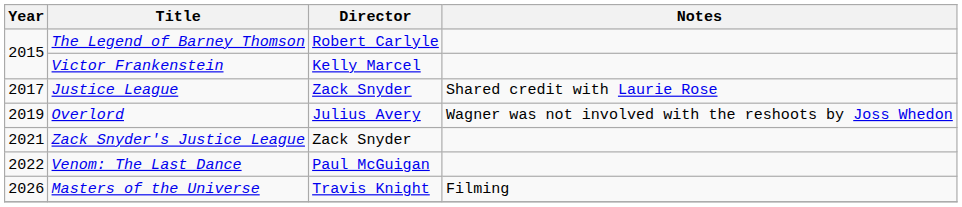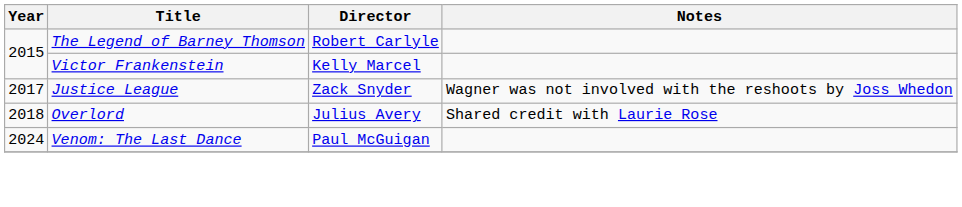 <table class="wikitable">
 <tr>
 <th>Year</th>
 <th>Title</th>
 <th>Director</th>
 <th>Notes</th>
 </tr>
 <tr>
 <td rowspan=2>2015</td>
 <td><em><a href='#'>The Legend of Barney Thomson</a></em></td>
 <td><a href='#'>Robert Carlyle</a></td>
 <td></td>
 </tr>
 <tr>
 <td><em><a href='#'>Victor Frankenstein</a></em></td>
 <td><a href='#'>Kelly Marcel</a></td>
 <td></td>
 </tr>
 <tr>
 <td>2017</td>
 <td><em><a href='#'>Justice League</a></em></td>
 <td><a href='#'>Zack Snyder</a></td>
+<td>Wagner was not involved with the reshoots by <a href='#'>Joss Whedon</a></td>
+</tr>
+<tr>
+<td>2018</td>
+<td><em><a href='#'>Overlord</a></em></td>
+<td><a href='#'>Julius Avery</a></td>
 <td>Shared credit with <a href='#'>Laurie Rose</a></td>
 </tr>
 <tr>
-<td>2019</td>
-<td><em><a href='#'>Overlord</a></em></td>
-<td><a href='#'>Julius Avery</a></td>
-<td>Wagner was not involved with the reshoots by <a href='#'>Joss Whedon</a></td>
-</tr>
-<tr>
-<td>2021</td>
-<td><em><a href='#'>Zack Snyder's Justice League</a></em></td>
-<td>Zack Snyder</td>
-<td></td>
-</tr>
-<tr>
-<td>2022</td>
+<td>2024</td>
 <td><em><a href='#'>Venom: The Last Dance</a></em></td>
 <td><a href='#'>Paul McGuigan</a></td>
 <td></td>
 </tr>
 <tr>
-<td>2026</td>
-<td><em><a href='#'>Masters of the Universe</a></em></td>
-<td><a href='#'>Travis Knight</a></td>
-<td>Filming</td>
-</tr>
-<tr>
 </tr>
 </table>
